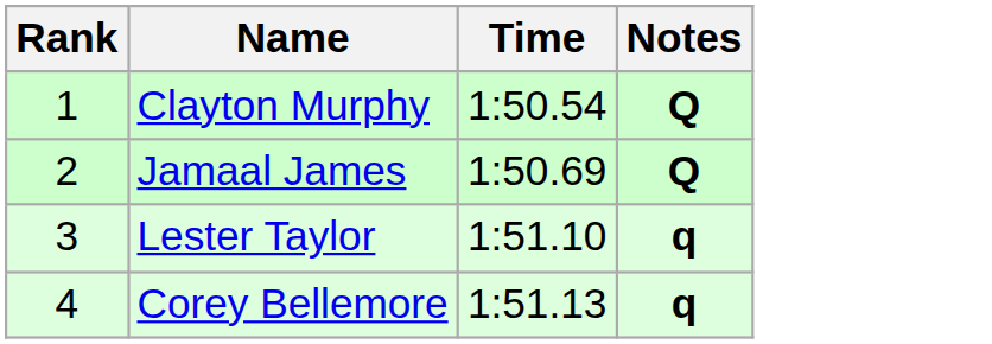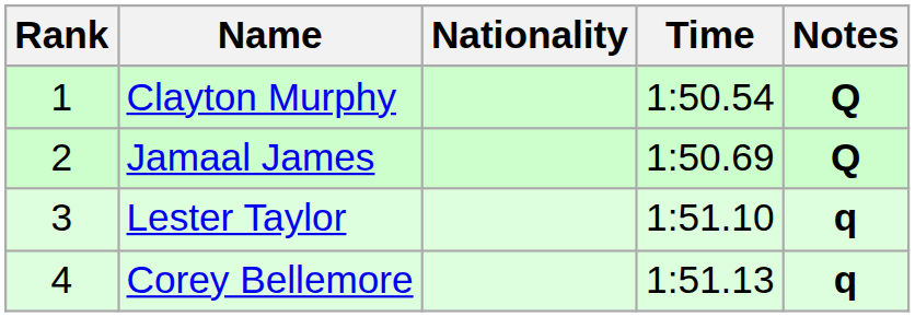 <table class="wikitable sortable" style="text-align:center">
 <tr>
 <th>Rank</th>
 <th>Name</th>
+<th>Nationality</th>
 <th>Time</th>
 <th>Notes</th>
 </tr>
 <tr bgcolor=ccffcc>
 <td align=center>1</td>
 <td align=left><a href='#'>Clayton Murphy</a></td>
+<td align=left></td>
 <td>1:50.54</td>
 <td><strong>Q</strong></td>
 </tr>
 <tr bgcolor=ccffcc>
 <td align=center>2</td>
 <td align=left><a href='#'>Jamaal James</a></td>
+<td align=left></td>
 <td>1:50.69</td>
 <td><strong>Q</strong></td>
 </tr>
 <tr bgcolor=ddffdd>
 <td align=center>3</td>
 <td align=left><a href='#'>Lester Taylor</a></td>
+<td align=left></td>
 <td>1:51.10</td>
 <td><strong>q</strong></td>
 </tr>
 <tr bgcolor=ddffdd>
 <td align=center>4</td>
 <td align=left><a href='#'>Corey Bellemore</a></td>
+<td align=left></td>
 <td>1:51.13</td>
 <td><strong>q</strong></td>
 </tr>
 </table>
